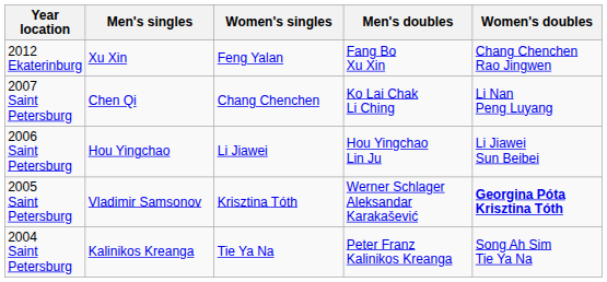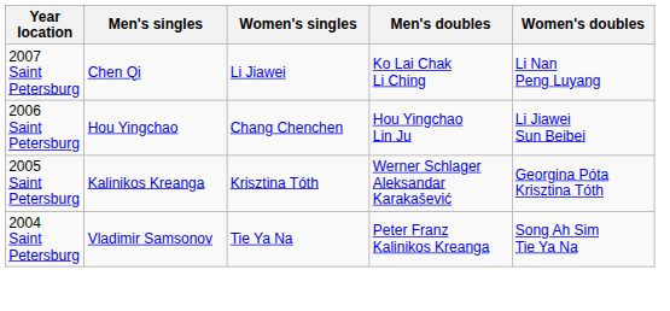 <table class="wikitable">
 <tr>
 <th width="80">Year <br> location</th>
 <th style="width:150px;">Men's singles</th>
 <th style="width:150px;">Women's singles</th>
 <th style="width:150px;">Men's doubles</th>
 <th style="width:150px;">Women's doubles</th>
 </tr>
 <tr>
-<td>2012<br> <a href='#'>Ekaterinburg</a></td>
-<td> <a href='#'>Xu Xin</a></td>
-<td> <a href='#'>Feng Yalan</a></td>
-<td> <a href='#'>Fang Bo</a> <br>  <a href='#'>Xu Xin</a></td>
-<td> <a href='#'>Chang Chenchen</a> <br>  <a href='#'>Rao Jingwen</a></td>
-</tr>
-<tr>
 <td>2007<br> <a href='#'>Saint Petersburg</a></td>
 <td> <a href='#'>Chen Qi</a></td>
-<td> <a href='#'>Chang Chenchen</a></td>
+<td> <a href='#'>Li Jiawei</a></td>
 <td> <a href='#'>Ko Lai Chak</a> <br>  <a href='#'>Li Ching</a></td>
 <td> <a href='#'>Li Nan</a> <br>  <a href='#'>Peng Luyang</a></td>
 </tr>
 <tr>
 <td>2006<br> <a href='#'>Saint Petersburg</a></td>
 <td> <a href='#'>Hou Yingchao</a></td>
-<td> <a href='#'>Li Jiawei</a></td>
+<td> <a href='#'>Chang Chenchen</a></td>
 <td> <a href='#'>Hou Yingchao</a> <br>  <a href='#'>Lin Ju</a></td>
 <td> <a href='#'>Li Jiawei</a> <br>  <a href='#'>Sun Beibei</a></td>
 </tr>
 <tr>
 <td>2005<br> <a href='#'>Saint Petersburg</a></td>
-<td> <a href='#'>Vladimir Samsonov</a></td>
+<td> <a href='#'>Kalinikos Kreanga</a></td>
 <td> <a href='#'>Krisztina Tóth</a></td>
 <td> <a href='#'>Werner Schlager</a> <br>  <a href='#'>Aleksandar Karakašević</a></td>
-<td><strong> <a href='#'>Georgina Póta</a> <br>  <a href='#'>Krisztina Tóth</a></strong></td>
+<td> <a href='#'>Georgina Póta</a> <br>  <a href='#'>Krisztina Tóth</a></td>
 </tr>
 <tr>
 <td>2004<br> <a href='#'>Saint Petersburg</a></td>
-<td> <a href='#'>Kalinikos Kreanga</a></td>
+<td> <a href='#'>Vladimir Samsonov</a></td>
 <td> <a href='#'>Tie Ya Na</a></td>
 <td> <a href='#'>Peter Franz</a> <br>  <a href='#'>Kalinikos Kreanga</a></td>
 <td> <a href='#'>Song Ah Sim</a> <br>  <a href='#'>Tie Ya Na</a></td>
 </tr>
 </table>
